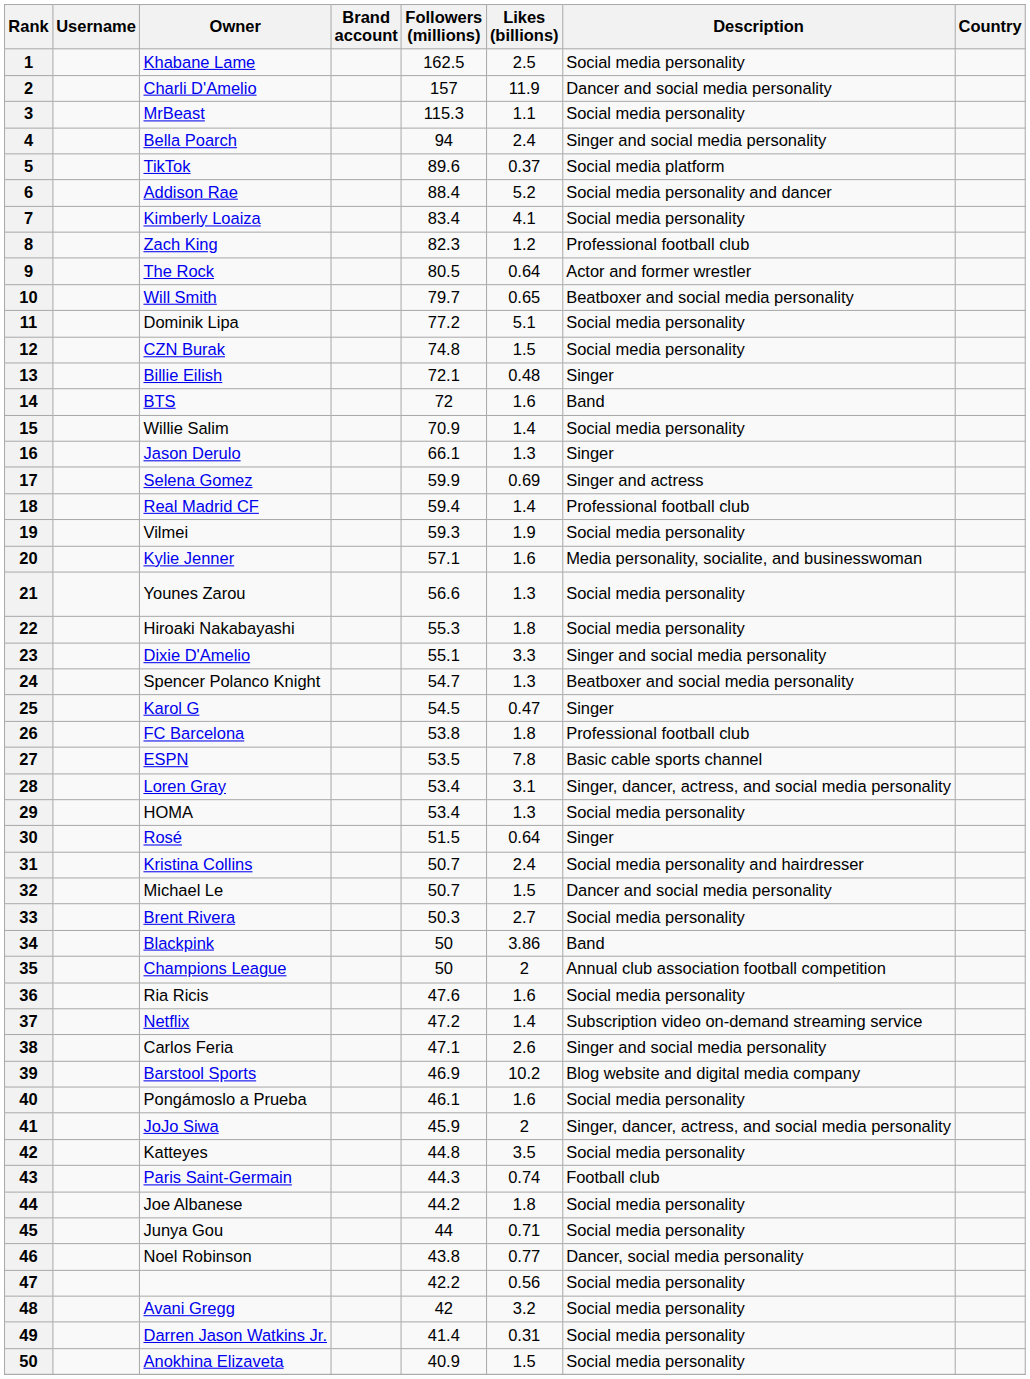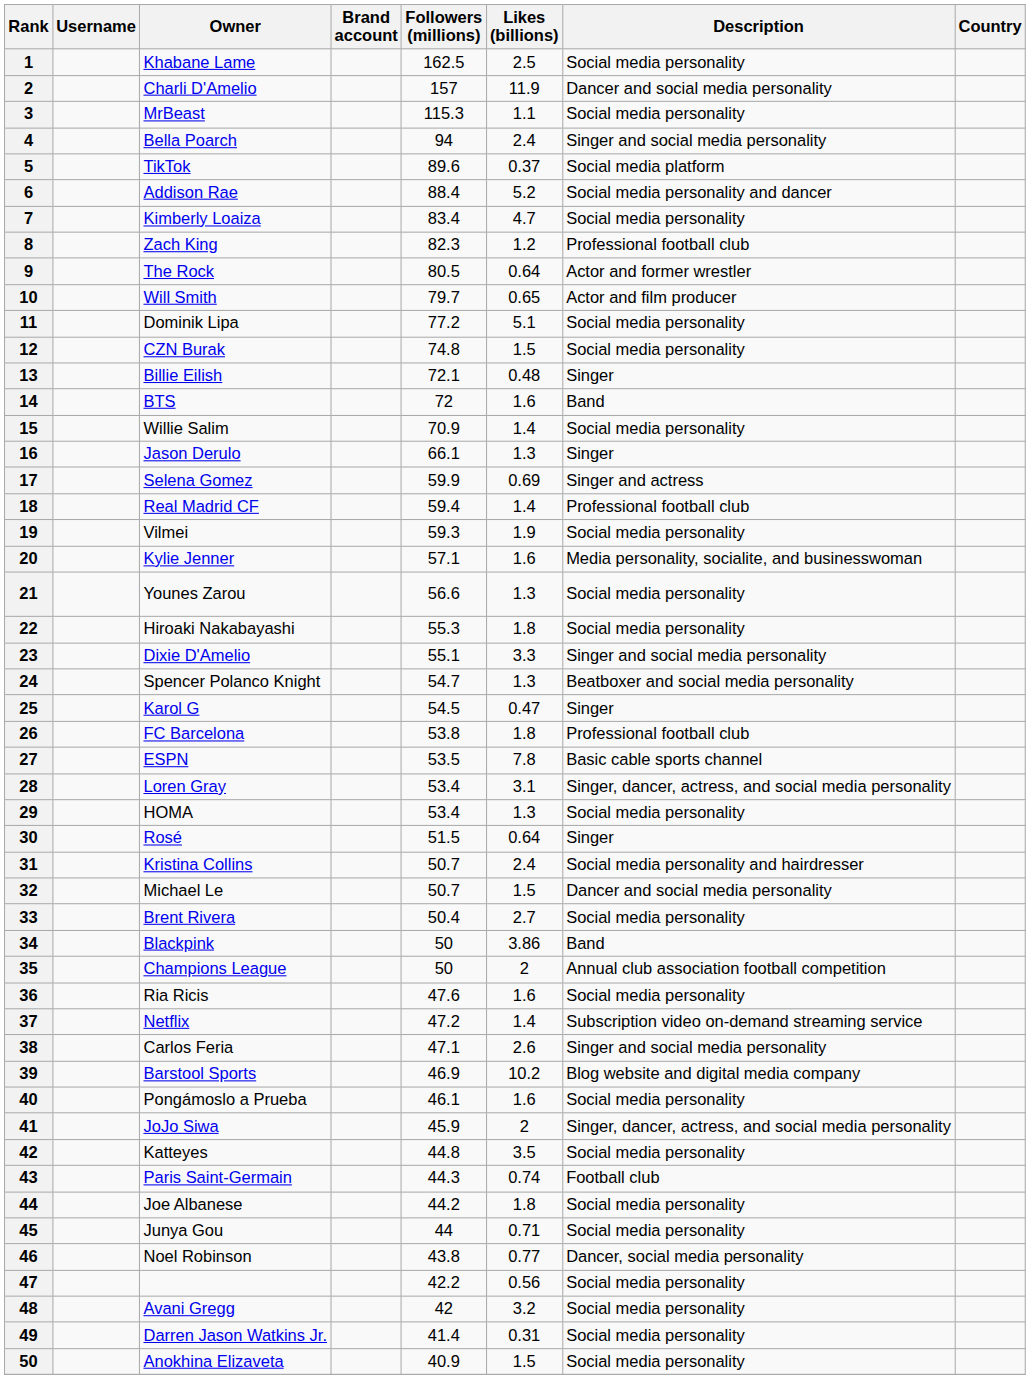 <table class="wikitable sortable">
 <tr>
 <th scope="col">Rank</th>
 <th scope="col">Username</th>
 <th scope="col">Owner</th>
 <th scope="col">Brand<br>account</th>
 <th scope="col">Followers<br>(millions)</th>
 <th scope="col">Likes<br>(billions)</th>
 <th scope="col">Description</th>
 <th>Country</th>
 </tr>
 <tr>
 <th scope="row" style="text-align: center;">1</th>
 <td></td>
 <td><a href='#'>Khabane Lame</a></td>
 <td></td>
 <td style="text-align: center;">162.5</td>
 <td style="text-align: center;">2.5</td>
 <td>Social media personality</td>
 <td></td>
 </tr>
 <tr>
 <th scope="row" style="text-align: center;">2</th>
 <td></td>
 <td><a href='#'>Charli D'Amelio</a></td>
 <td></td>
 <td style="text-align: center;">157</td>
 <td style="text-align: center;">11.9</td>
 <td>Dancer and social media personality</td>
 <td></td>
 </tr>
 <tr>
 <th scope="row" style="text-align: center;">3</th>
 <td></td>
 <td><a href='#'>MrBeast</a></td>
 <td></td>
 <td style="text-align: center;">115.3</td>
 <td style="text-align: center;">1.1</td>
 <td>Social media personality</td>
 <td></td>
 </tr>
 <tr>
 <th scope="row" style="text-align: center;">4</th>
 <td></td>
 <td><a href='#'>Bella Poarch</a></td>
 <td></td>
 <td style="text-align: center;">94</td>
 <td style="text-align: center;">2.4</td>
 <td>Singer and social media personality</td>
 <td><br> </td>
 </tr>
 <tr>
 <th scope="row" style="text-align: center;">5</th>
 <td></td>
 <td><a href='#'>TikTok</a></td>
 <td></td>
 <td style="text-align: center;">89.6</td>
 <td style="text-align: center;">0.37</td>
 <td>Social media platform</td>
 <td></td>
 </tr>
 <tr>
 <th scope="row" style="text-align: center;">6</th>
 <td></td>
 <td><a href='#'>Addison Rae</a></td>
 <td></td>
 <td style="text-align: center;">88.4</td>
 <td style="text-align: center;">5.2</td>
 <td>Social media personality and dancer</td>
 <td></td>
 </tr>
 <tr>
 <th scope="row" style="text-align: center;">7</th>
 <td></td>
 <td><a href='#'>Kimberly Loaiza</a></td>
 <td></td>
 <td style="text-align: center;">83.4</td>
-<td style="text-align: center;">4.1</td>
+<td style="text-align: center;">4.7</td>
 <td>Social media personality</td>
 <td></td>
 </tr>
 <tr>
 <th scope="row" style="text-align: center;">8</th>
 <td></td>
 <td><a href='#'>Zach King</a></td>
 <td></td>
 <td style="text-align: center;">82.3</td>
 <td style="text-align: center;">1.2</td>
 <td>Professional football club</td>
 <td></td>
 </tr>
 <tr>
 <th scope="row" style="text-align: center;">9</th>
 <td></td>
 <td><a href='#'>The Rock</a></td>
 <td></td>
 <td style="text-align: center;">80.5</td>
 <td style="text-align: center;">0.64</td>
 <td>Actor and former wrestler</td>
 <td></td>
 </tr>
 <tr>
 <th scope="row" style="text-align: center;">10</th>
 <td></td>
 <td><a href='#'>Will Smith</a></td>
 <td></td>
 <td style="text-align: center;">79.7</td>
 <td style="text-align: center;">0.65</td>
-<td>Beatboxer and social media personality</td>
+<td>Actor and film producer</td>
 <td></td>
 </tr>
 <tr>
 <th scope="row" style="text-align: center;">11</th>
 <td></td>
 <td>Dominik Lipa</td>
 <td></td>
 <td style="text-align: center;">77.2</td>
 <td style="text-align: center;">5.1</td>
 <td>Social media personality</td>
 <td></td>
 </tr>
 <tr>
 <th scope="row" style="text-align: center;">12</th>
 <td></td>
 <td><a href='#'>CZN Burak</a></td>
 <td></td>
 <td style="text-align: center;">74.8</td>
 <td style="text-align: center;">1.5</td>
 <td>Social media personality</td>
 <td></td>
 </tr>
 <tr>
 <th scope="row" style="text-align: center;">13</th>
 <td></td>
 <td><a href='#'>Billie Eilish</a></td>
 <td></td>
 <td style="text-align: center;">72.1</td>
 <td style="text-align: center;">0.48</td>
 <td>Singer</td>
 <td></td>
 </tr>
 <tr>
 <th scope="row" style="text-align: center;">14</th>
 <td></td>
 <td><a href='#'>BTS</a></td>
 <td></td>
 <td style="text-align: center;">72</td>
 <td style="text-align: center;">1.6</td>
 <td>Band</td>
 <td></td>
 </tr>
 <tr>
 <th scope="row" style="text-align: center;">15</th>
 <td></td>
 <td>Willie Salim</td>
 <td></td>
 <td style="text-align: center;">70.9</td>
 <td style="text-align: center;">1.4</td>
 <td>Social media personality</td>
 <td></td>
 </tr>
 <tr>
 <th scope="row" style="text-align: center;">16</th>
 <td></td>
 <td><a href='#'>Jason Derulo</a></td>
 <td></td>
 <td style="text-align: center;">66.1</td>
 <td style="text-align: center;">1.3</td>
 <td>Singer</td>
 <td></td>
 </tr>
 <tr>
 <th scope="row" style="text-align: center;">17</th>
 <td></td>
 <td><a href='#'>Selena Gomez</a></td>
 <td></td>
 <td style="text-align: center;">59.9</td>
 <td style="text-align: center;">0.69</td>
 <td>Singer and actress</td>
 <td></td>
 </tr>
 <tr>
 <th scope="row" style="text-align: center;">18</th>
 <td></td>
 <td><a href='#'>Real Madrid CF</a></td>
 <td></td>
 <td style="text-align: center;">59.4</td>
 <td style="text-align: center;">1.4</td>
 <td>Professional football club</td>
 <td nowrap></td>
 </tr>
 <tr>
 <th scope="row" style="text-align: center;">19</th>
 <td></td>
 <td>Vilmei</td>
 <td></td>
 <td style="text-align: center;">59.3</td>
 <td style="text-align: center;">1.9</td>
 <td>Social media personality</td>
 <td></td>
 </tr>
 <tr>
 <th scope="row" style="text-align: center;">20</th>
 <td></td>
 <td><a href='#'>Kylie Jenner</a></td>
 <td></td>
 <td style="text-align: center;">57.1</td>
 <td style="text-align: center;">1.6</td>
 <td>Media personality, socialite, and businesswoman</td>
 <td></td>
 </tr>
 <tr>
 <th scope="row" style="text-align: center;">21</th>
 <td></td>
 <td>Younes Zarou</td>
 <td></td>
 <td style="text-align: center;">56.6</td>
 <td style="text-align: center;">1.3</td>
 <td>Social media personality</td>
 <td {{plainlist><br><br></td>
 </tr>
 <tr>
 <th scope="row" style="text-align: center;">22</th>
 <td></td>
 <td>Hiroaki Nakabayashi</td>
 <td></td>
 <td style="text-align: center;">55.3</td>
 <td style="text-align: center;">1.8</td>
 <td>Social media personality</td>
 <td></td>
 </tr>
 <tr>
 <th scope="row" style="text-align: center;">23</th>
 <td></td>
 <td><a href='#'>Dixie D'Amelio</a></td>
 <td></td>
 <td style="text-align: center;">55.1</td>
 <td style="text-align: center;">3.3</td>
 <td>Singer and social media personality</td>
 <td></td>
 </tr>
 <tr>
 <th scope="row" style="text-align: center;">24</th>
 <td></td>
 <td>Spencer Polanco Knight</td>
 <td></td>
 <td style="text-align: center;">54.7</td>
 <td style="text-align: center;">1.3</td>
 <td>Beatboxer and social media personality</td>
 <td></td>
 </tr>
 <tr>
 <th scope="row" style="text-align: center;">25</th>
 <td></td>
 <td><a href='#'>Karol G</a></td>
 <td></td>
 <td style="text-align: center;">54.5</td>
 <td style="text-align: center;">0.47</td>
 <td>Singer</td>
 <td></td>
 </tr>
 <tr>
 <th scope="row" style="text-align: center;">26</th>
 <td></td>
 <td><a href='#'>FC Barcelona</a></td>
 <td></td>
 <td style="text-align: center;">53.8</td>
 <td style="text-align: center;">1.8</td>
 <td>Professional football club</td>
 <td></td>
 </tr>
 <tr>
 <th>27</th>
 <td></td>
 <td><a href='#'>ESPN</a></td>
 <td></td>
 <td style="text-align: center;">53.5</td>
 <td style="text-align: center;">7.8</td>
 <td>Basic cable sports channel</td>
 <td></td>
 </tr>
 <tr>
 <th scope="row" style="text-align: center;">28</th>
 <td></td>
 <td><a href='#'>Loren Gray</a></td>
 <td></td>
 <td style="text-align: center;">53.4</td>
 <td style="text-align: center;">3.1</td>
 <td>Singer, dancer, actress, and social media personality</td>
 <td></td>
 </tr>
 <tr>
 <th scope="row" style="text-align: center;">29</th>
 <td></td>
 <td>HOMA</td>
 <td></td>
 <td style="text-align: center;">53.4</td>
 <td style="text-align: center;">1.3</td>
 <td>Social media personality</td>
 <td></td>
 </tr>
 <tr>
 <th scope="row" style="text-align: center;">30</th>
 <td></td>
 <td><a href='#'>Rosé</a></td>
 <td></td>
 <td style="text-align: center;">51.5</td>
 <td style="text-align: center;">0.64</td>
 <td>Singer</td>
 <td></td>
 </tr>
 <tr>
 <th scope="row" style="text-align: center;">31</th>
 <td></td>
 <td><a href='#'>Kristina Collins</a></td>
 <td></td>
 <td style="text-align: center;">50.7</td>
 <td style="text-align: center;">2.4</td>
 <td>Social media personality and hairdresser</td>
 <td></td>
 </tr>
 <tr>
 <th scope="row" style="text-align: center;">32</th>
 <td></td>
 <td>Michael Le</td>
 <td></td>
 <td style="text-align: center;">50.7</td>
 <td style="text-align: center;">1.5</td>
 <td>Dancer and social media personality</td>
 <td></td>
 </tr>
 <tr>
 <th scope="row" style="text-align: center;">33</th>
 <td></td>
 <td><a href='#'>Brent Rivera</a></td>
 <td></td>
-<td style="text-align: center;">50.3</td>
+<td style="text-align: center;">50.4</td>
 <td style="text-align: center;">2.7</td>
 <td>Social media personality</td>
 <td></td>
 </tr>
 <tr>
 <th scope="row" style="text-align: center;">34</th>
 <td></td>
 <td><a href='#'>Blackpink</a></td>
 <td></td>
 <td style="text-align: center;">50</td>
 <td style="text-align: center;">3.86</td>
 <td>Band</td>
 <td></td>
 </tr>
 <tr>
 <th scope="row" style="text-align: center;">35</th>
 <td></td>
 <td><a href='#'>Champions League</a></td>
 <td></td>
 <td style="text-align: center;">50</td>
 <td style="text-align: center;">2</td>
 <td>Annual club association football competition</td>
 <td></td>
 </tr>
 <tr>
 <th scope="row" style="text-align: center;">36</th>
 <td></td>
 <td>Ria Ricis</td>
 <td></td>
 <td style="text-align: center;">47.6</td>
 <td style="text-align: center;">1.6</td>
 <td>Social media personality</td>
 <td></td>
 </tr>
 <tr>
 <th scope="row" style="text-align: center;">37</th>
 <td></td>
 <td><a href='#'>Netflix</a></td>
 <td></td>
 <td style="text-align: center;">47.2</td>
 <td style="text-align: center;">1.4</td>
 <td>Subscription video on-demand streaming service</td>
 <td></td>
 </tr>
 <tr>
 <th scope="row" style="text-align: center;">38</th>
 <td></td>
 <td>Carlos Feria</td>
 <td></td>
 <td style="text-align: center;">47.1</td>
 <td style="text-align: center;">2.6</td>
 <td>Singer and social media personality</td>
 <td></td>
 </tr>
 <tr>
 <th scope="row" style="text-align: center;">39</th>
 <td></td>
 <td><a href='#'>Barstool Sports</a></td>
 <td></td>
 <td style="text-align: center;">46.9</td>
 <td style="text-align: center;">10.2</td>
 <td>Blog website and digital media company</td>
 <td></td>
 </tr>
 <tr>
 <th scope="row" style="text-align: center;">40</th>
 <td></td>
 <td>Pongámoslo a Prueba</td>
 <td></td>
 <td style="text-align: center;">46.1</td>
 <td style="text-align: center;">1.6</td>
 <td>Social media personality</td>
 <td></td>
 </tr>
 <tr>
 <th scope="row" style="text-align: center;">41</th>
 <td></td>
 <td><a href='#'>JoJo Siwa</a></td>
 <td></td>
 <td style="text-align: center;">45.9</td>
 <td style="text-align: center;">2</td>
 <td>Singer, dancer, actress, and social media personality</td>
 <td></td>
 </tr>
 <tr>
 <th scope="row" style="text-align: center;">42</th>
 <td></td>
 <td>Katteyes</td>
 <td></td>
 <td style="text-align: center;">44.8</td>
 <td style="text-align: center;">3.5</td>
 <td>Social media personality</td>
 <td></td>
 </tr>
 <tr>
 <th scope="row" style="text-align: center;">43</th>
 <td></td>
 <td><a href='#'>Paris Saint-Germain</a></td>
 <td></td>
 <td style="text-align: center;">44.3</td>
 <td style="text-align: center;">0.74</td>
 <td>Football club</td>
 <td></td>
 </tr>
 <tr>
 <th scope="row" style="text-align: center;">44</th>
 <td></td>
 <td>Joe Albanese</td>
 <td></td>
 <td style="text-align: center;">44.2</td>
 <td style="text-align: center;">1.8</td>
 <td>Social media personality</td>
 <td></td>
 </tr>
 <tr>
 <th scope="row" style="text-align: center;">45</th>
 <td></td>
 <td>Junya Gou</td>
 <td></td>
 <td style="text-align: center;">44</td>
 <td style="text-align: center;">0.71</td>
 <td>Social media personality</td>
 <td></td>
 </tr>
 <tr>
 <th scope="row" style="text-align: center;">46</th>
 <td></td>
 <td>Noel Robinson</td>
 <td></td>
 <td style="text-align: center;">43.8</td>
 <td style="text-align: center;">0.77</td>
 <td>Dancer, social media personality</td>
 <td></td>
 </tr>
 <tr>
 <th scope="row" style="text-align: center;">47</th>
 <td></td>
 <td></td>
 <td></td>
 <td style="text-align: center;">42.2</td>
 <td style="text-align: center;">0.56</td>
 <td>Social media personality</td>
 <td></td>
 </tr>
 <tr>
 <th scope="row" style="text-align: center;">48</th>
 <td></td>
 <td><a href='#'>Avani Gregg</a></td>
 <td></td>
 <td style="text-align: center;">42</td>
 <td style="text-align: center;">3.2</td>
 <td>Social media personality</td>
 <td></td>
 </tr>
 <tr>
 <th scope="row" style="text-align: center;">49</th>
 <td></td>
 <td><a href='#'>Darren Jason Watkins Jr.</a></td>
 <td></td>
 <td style="text-align: center;">41.4</td>
 <td style="text-align: center;">0.31</td>
 <td>Social media personality</td>
 <td></td>
 </tr>
 <tr>
 <th scope="row" style="text-align: center;">50</th>
 <td></td>
 <td><a href='#'>Anokhina Elizaveta</a></td>
 <td></td>
 <td style="text-align: center;">40.9</td>
 <td style="text-align: center;">1.5</td>
 <td>Social media personality</td>
 <td></td>
 </tr>
 <tr>
 </tr>
 </table>
